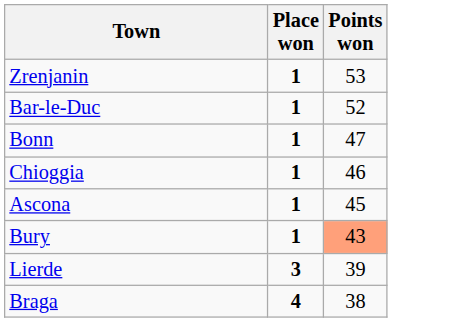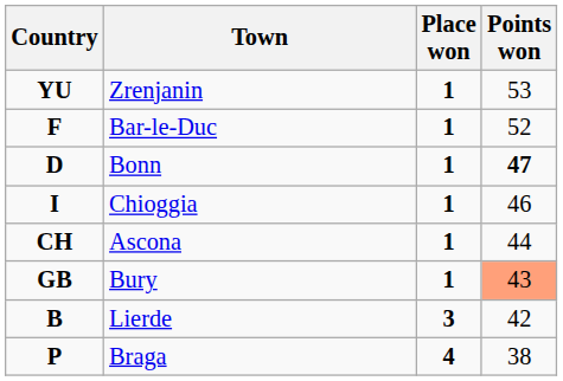 <table class="wikitable">
 <tr>
+<th width="25">Country</th>
 <th width="200">Town</th>
 <th width="25">Place won</th>
 <th width="25">Points won</th>
 </tr>
 <tr>
+<td align="center"><strong>YU</strong></td>
 <td align="left"><a href='#'>Zrenjanin</a></td>
 <td align="center"><strong>1</strong></td>
 <td align="center">53</td>
 </tr>
 <tr>
+<td align="center"><strong>F</strong></td>
 <td align="left"><a href='#'>Bar-le-Duc</a></td>
 <td align="center"><strong>1</strong></td>
 <td align="center">52</td>
 </tr>
 <tr>
+<td align="center"><strong>D</strong></td>
 <td align="left"><a href='#'>Bonn</a></td>
 <td align="center"><strong>1</strong></td>
-<td align="center">47</td>
+<td align="center"><strong>47</strong></td>
 </tr>
 <tr>
+<td align="center"><strong>I</strong></td>
 <td align="left"><a href='#'>Chioggia</a></td>
 <td align="center"><strong>1</strong></td>
 <td align="center">46</td>
 </tr>
 <tr>
+<td align="center"><strong>CH</strong></td>
 <td align="left"><a href='#'>Ascona</a></td>
 <td align="center"><strong>1</strong></td>
-<td align="center">45</td>
+<td align="center">44</td>
 </tr>
 <tr>
+<td align="center"><strong>GB</strong></td>
 <td align="left"><a href='#'>Bury</a></td>
 <td align="center"><strong>1</strong></td>
 <td align="center" style="background: lightsalmon;">43</td>
 </tr>
 <tr>
+<td align="center"><strong>B</strong></td>
 <td align="left"><a href='#'>Lierde</a></td>
 <td align="center"><strong>3</strong></td>
-<td align="center">39</td>
+<td align="center">42</td>
 </tr>
 <tr>
+<td align="center"><strong>P</strong></td>
 <td align="left"><a href='#'>Braga</a></td>
 <td align="center"><strong>4</strong></td>
 <td align="center">38</td>
 </tr>
 </table>
